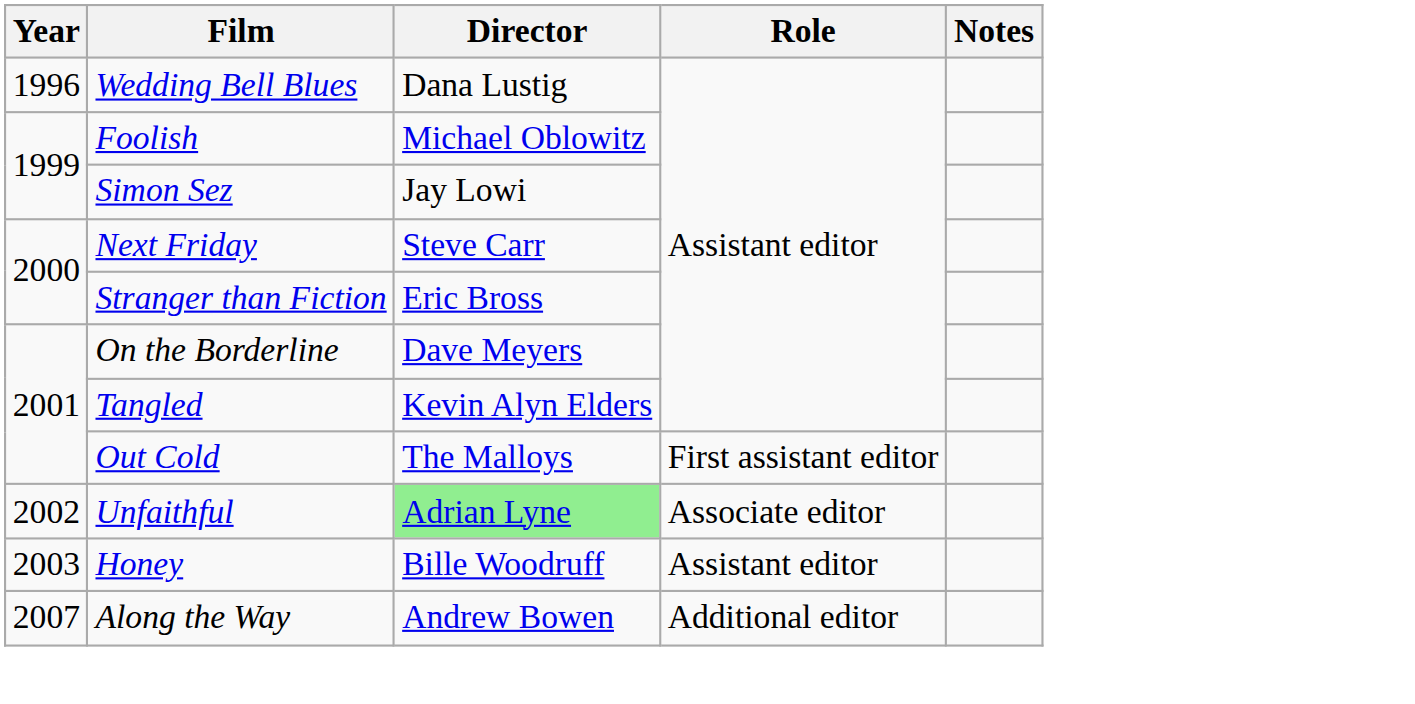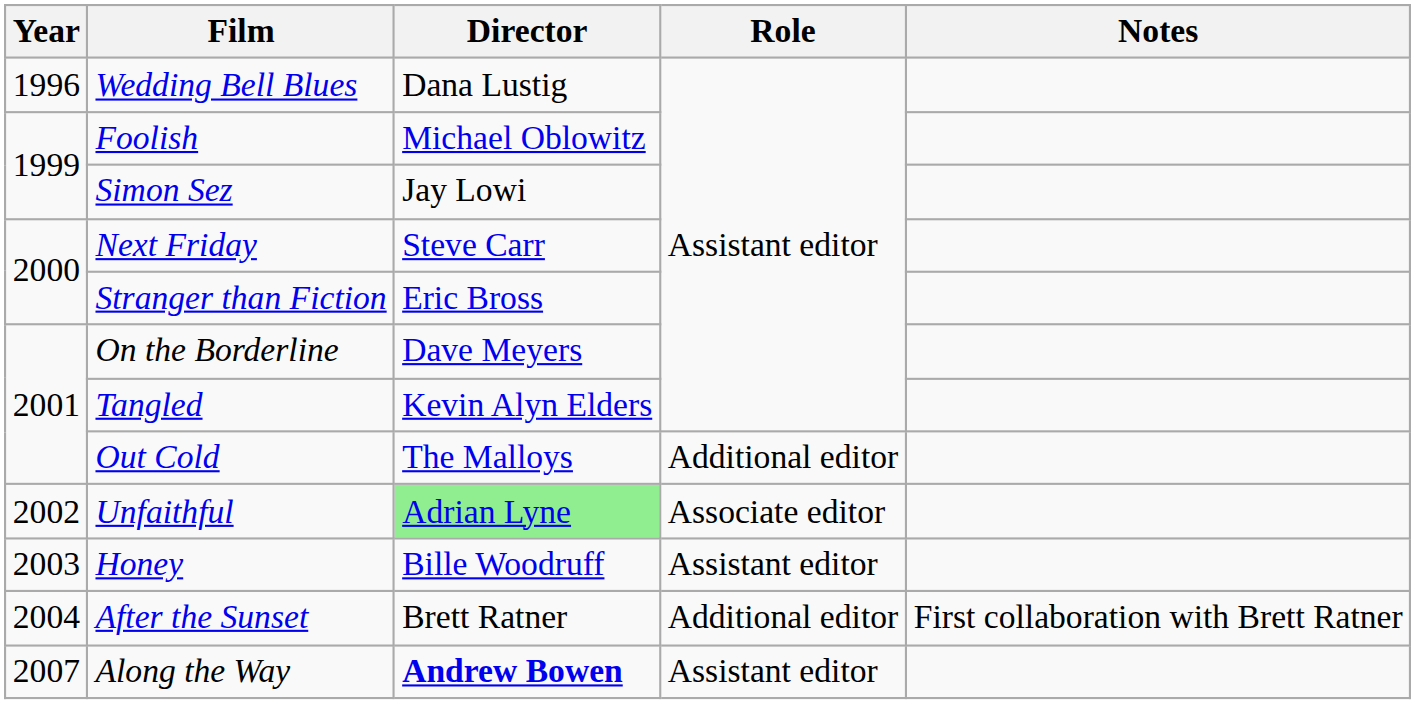 <table class="wikitable">
 <tr>
 <th>Year</th>
 <th>Film</th>
 <th>Director</th>
 <th>Role</th>
 <th>Notes</th>
 </tr>
 <tr>
 <td>1996</td>
 <td><em><a href='#'>Wedding Bell Blues</a></em></td>
 <td>Dana Lustig</td>
 <td rowspan=7>Assistant editor</td>
 <td></td>
 </tr>
 <tr>
 <td rowspan=2>1999</td>
 <td><em><a href='#'>Foolish</a></em></td>
 <td><a href='#'>Michael Oblowitz</a></td>
 <td></td>
 </tr>
 <tr>
 <td><em><a href='#'>Simon Sez</a></em></td>
 <td>Jay Lowi</td>
 <td></td>
 </tr>
 <tr>
 <td rowspan=2>2000</td>
 <td><em><a href='#'>Next Friday</a></em></td>
 <td><a href='#'>Steve Carr</a></td>
 <td></td>
 </tr>
 <tr>
 <td><em><a href='#'>Stranger than Fiction</a></em></td>
 <td><a href='#'>Eric Bross</a></td>
 <td></td>
 </tr>
 <tr>
 <td rowspan=3>2001</td>
 <td><em>On the Borderline</em></td>
 <td><a href='#'>Dave Meyers</a></td>
 <td></td>
 </tr>
 <tr>
 <td><em><a href='#'>Tangled</a></em></td>
 <td><a href='#'>Kevin Alyn Elders</a></td>
 <td></td>
 </tr>
 <tr>
 <td><em><a href='#'>Out Cold</a></em></td>
 <td><a href='#'>The Malloys</a></td>
-<td>First assistant editor</td>
+<td>Additional editor</td>
 <td></td>
 </tr>
 <tr>
 <td>2002</td>
 <td><em><a href='#'>Unfaithful</a></em></td>
 <td style="background: lightgreen;"><a href='#'>Adrian Lyne</a></td>
 <td>Associate editor</td>
 <td></td>
 </tr>
 <tr>
 <td>2003</td>
 <td><em><a href='#'>Honey</a></em></td>
 <td><a href='#'>Bille Woodruff</a></td>
 <td>Assistant editor</td>
 <td></td>
 </tr>
 <tr>
+<td>2004</td>
+<td><em><a href='#'>After the Sunset</a></em></td>
+<td>Brett Ratner</td>
+<td>Additional editor</td>
+<td>First collaboration with Brett Ratner</td>
+</tr>
+<tr>
 <td>2007</td>
 <td><em>Along the Way</em></td>
-<td><a href='#'>Andrew Bowen</a></td>
-<td>Additional editor</td>
+<td><strong><a href='#'>Andrew Bowen</a></strong></td>
+<td>Assistant editor</td>
 <td></td>
 </tr>
 </table>
